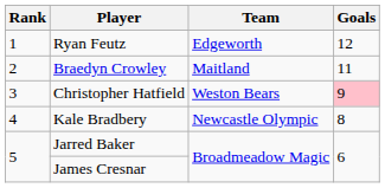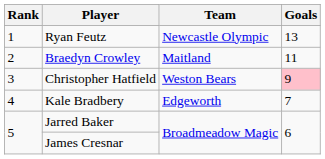 <table class="wikitable">
 <tr>
 <th>Rank</th>
 <th>Player</th>
 <th>Team</th>
 <th>Goals</th>
 </tr>
 <tr>
 <td>1</td>
 <td>Ryan Feutz</td>
-<td><a href='#'>Edgeworth</a></td>
-<td>12</td>
+<td><a href='#'>Newcastle Olympic</a></td>
+<td>13</td>
 </tr>
 <tr>
 <td>2</td>
 <td><a href='#'>Braedyn Crowley</a></td>
 <td><a href='#'>Maitland</a></td>
 <td>11</td>
 </tr>
 <tr>
 <td>3</td>
 <td>Christopher Hatfield</td>
 <td><a href='#'>Weston Bears</a></td>
 <td style="background: pink;">9</td>
 </tr>
 <tr>
 <td>4</td>
 <td>Kale Bradbery</td>
-<td><a href='#'>Newcastle Olympic</a></td>
-<td>8</td>
+<td><a href='#'>Edgeworth</a></td>
+<td>7</td>
 </tr>
 <tr>
 <td rowspan='2'>5</td>
 <td>Jarred Baker</td>
 <td rowspan='2'><a href='#'>Broadmeadow Magic</a></td>
 <td rowspan='2'>6</td>
 </tr>
 <tr>
 <td>James Cresnar</td>
 </tr>
 </table>
